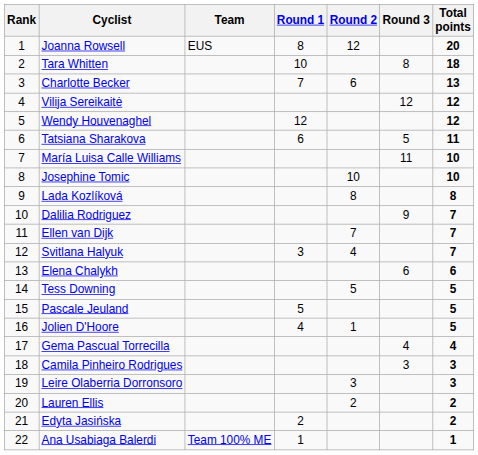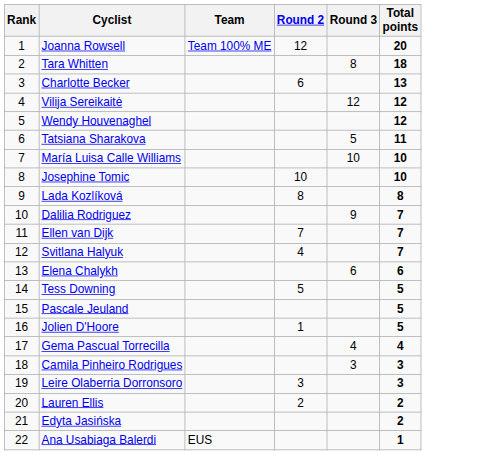 <table class=wikitable sortable style=text-align:center;>
 <tr>
 <th>Rank</th>
 <th class=unsortable>Cyclist</th>
 <th>Team</th>
-<th><a href='#'>Round 1</a></th>
 <th><a href='#'>Round 2</a></th>
 <th>Round 3</th>
 <th>Total<br>points</th>
 </tr>
 <tr>
 <td align=center>1</td>
 <td align=left><a href='#'>Joanna Rowsell</a></td>
-<td align=left>EUS</td>
-<td>8</td>
+<td align=left><a href='#'>Team 100% ME</a></td>
 <td>12</td>
 <td></td>
 <td><strong>20</strong></td>
 </tr>
 <tr>
 <td align=center>2</td>
 <td align=left><a href='#'>Tara Whitten</a></td>
 <td align=left></td>
-<td>10</td>
 <td></td>
 <td>8</td>
 <td><strong>18</strong></td>
 </tr>
 <tr>
 <td align=center>3</td>
 <td align=left><a href='#'>Charlotte Becker</a></td>
 <td align=left></td>
-<td>7</td>
 <td>6</td>
 <td></td>
 <td><strong>13</strong></td>
 </tr>
 <tr>
 <td align=center>4</td>
 <td align=left><a href='#'>Vilija Sereikaitė</a></td>
 <td align=left></td>
 <td></td>
-<td></td>
 <td>12</td>
 <td><strong>12</strong></td>
 </tr>
 <tr>
 <td align=center>5</td>
 <td align=left><a href='#'>Wendy Houvenaghel</a></td>
 <td align=left></td>
-<td>12</td>
 <td></td>
 <td></td>
 <td><strong>12</strong></td>
 </tr>
 <tr>
 <td align=center>6</td>
 <td align=left><a href='#'>Tatsiana Sharakova</a></td>
 <td align=left></td>
-<td>6</td>
 <td></td>
 <td>5</td>
 <td><strong>11</strong></td>
 </tr>
 <tr>
 <td align=center>7</td>
 <td align=left><a href='#'>María Luisa Calle Williams</a></td>
 <td align=left></td>
 <td></td>
-<td></td>
-<td>11</td>
+<td>10</td>
 <td><strong>10</strong></td>
 </tr>
 <tr>
 <td align=center>8</td>
 <td align=left><a href='#'>Josephine Tomic</a></td>
 <td align=left></td>
-<td></td>
 <td>10</td>
 <td></td>
 <td><strong>10</strong></td>
 </tr>
 <tr>
 <td align=center>9</td>
 <td align=left><a href='#'>Lada Kozlíková</a></td>
 <td align=left></td>
-<td></td>
 <td>8</td>
 <td></td>
 <td><strong>8</strong></td>
 </tr>
 <tr>
 <td align=center>10</td>
 <td align=left><a href='#'>Dalilia Rodriguez</a></td>
 <td align=left></td>
 <td></td>
-<td></td>
 <td>9</td>
 <td><strong>7</strong></td>
 </tr>
 <tr>
 <td align=center>11</td>
 <td align=left><a href='#'>Ellen van Dijk</a></td>
 <td align=left></td>
-<td></td>
 <td>7</td>
 <td></td>
 <td><strong>7</strong></td>
 </tr>
 <tr>
 <td align=center>12</td>
 <td align=left><a href='#'>Svitlana Halyuk</a></td>
 <td align=left></td>
-<td>3</td>
 <td>4</td>
 <td></td>
 <td><strong>7</strong></td>
 </tr>
 <tr>
 <td align=center>13</td>
 <td align=left><a href='#'>Elena Chalykh</a></td>
 <td align=left></td>
 <td></td>
-<td></td>
 <td>6</td>
 <td><strong>6</strong></td>
 </tr>
 <tr>
 <td align=center>14</td>
 <td align=left><a href='#'>Tess Downing</a></td>
 <td align=left></td>
-<td></td>
 <td>5</td>
 <td></td>
 <td><strong>5</strong></td>
 </tr>
 <tr>
 <td align=center>15</td>
 <td align=left><a href='#'>Pascale Jeuland</a></td>
 <td align=left></td>
-<td>5</td>
 <td></td>
 <td></td>
 <td><strong>5</strong></td>
 </tr>
 <tr>
 <td align=center>16</td>
 <td align=left><a href='#'>Jolien D'Hoore</a></td>
 <td align=left></td>
-<td>4</td>
 <td>1</td>
 <td></td>
 <td><strong>5</strong></td>
 </tr>
 <tr>
 <td align=center>17</td>
 <td align=left><a href='#'>Gema Pascual Torrecilla</a></td>
 <td align=left></td>
 <td></td>
-<td></td>
 <td>4</td>
 <td><strong>4</strong></td>
 </tr>
 <tr>
 <td align=center>18</td>
 <td align=left><a href='#'>Camila Pinheiro Rodrigues</a></td>
 <td align=left></td>
 <td></td>
-<td></td>
 <td>3</td>
 <td><strong>3</strong></td>
 </tr>
 <tr>
 <td align=center>19</td>
 <td align=left><a href='#'>Leire Olaberria Dorronsoro</a></td>
 <td align=left></td>
-<td></td>
 <td>3</td>
 <td></td>
 <td><strong>3</strong></td>
 </tr>
 <tr>
 <td align=center>20</td>
 <td align=left><a href='#'>Lauren Ellis</a></td>
 <td align=left></td>
-<td></td>
 <td>2</td>
 <td></td>
 <td><strong>2</strong></td>
 </tr>
 <tr>
 <td align=center>21</td>
 <td align=left><a href='#'>Edyta Jasińska</a></td>
 <td align=left></td>
-<td>2</td>
 <td></td>
 <td></td>
 <td><strong>2</strong></td>
 </tr>
 <tr>
 <td align=center>22</td>
 <td align=left><a href='#'>Ana Usabiaga Balerdi</a></td>
-<td align=left><a href='#'>Team 100% ME</a></td>
-<td>1</td>
+<td align=left>EUS</td>
 <td></td>
 <td></td>
 <td><strong>1</strong></td>
 </tr>
 </table>
